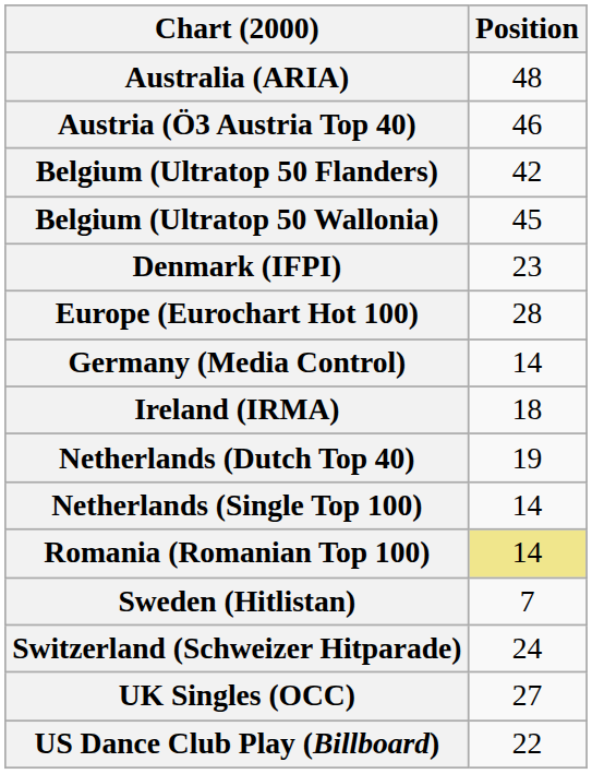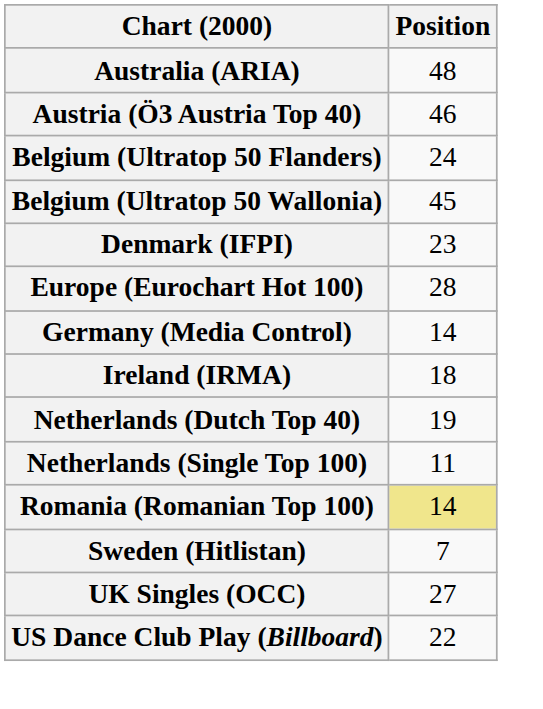 <table class="wikitable sortable plainrowheaders" style="text-align:center">
 <tr>
 <th>Chart (2000)</th>
 <th>Position</th>
 </tr>
 <tr>
 <th scope="row">Australia (ARIA)</th>
 <td>48</td>
 </tr>
 <tr>
 <th scope="row">Austria (Ö3 Austria Top 40)</th>
 <td>46</td>
 </tr>
 <tr>
 <th scope="row">Belgium (Ultratop 50 Flanders)</th>
-<td>42</td>
+<td>24</td>
 </tr>
 <tr>
 <th scope="row">Belgium (Ultratop 50 Wallonia)</th>
 <td>45</td>
 </tr>
 <tr>
 <th scope="row">Denmark (IFPI)</th>
 <td>23</td>
 </tr>
 <tr>
 <th scope="row">Europe (Eurochart Hot 100)</th>
 <td>28</td>
 </tr>
 <tr>
 <th scope="row">Germany (Media Control)</th>
 <td>14</td>
 </tr>
 <tr>
 <th scope="row">Ireland (IRMA)</th>
 <td>18</td>
 </tr>
 <tr>
 <th scope="row">Netherlands (Dutch Top 40)</th>
 <td>19</td>
 </tr>
 <tr>
 <th scope="row">Netherlands (Single Top 100)</th>
-<td>14</td>
+<td>11</td>
 </tr>
 <tr>
 <th scope="row">Romania (Romanian Top 100)</th>
 <td style="background: khaki;">14</td>
 </tr>
 <tr>
 <th scope="row">Sweden (Hitlistan)</th>
 <td>7</td>
 </tr>
 <tr>
-<th scope="row">Switzerland (Schweizer Hitparade)</th>
-<td>24</td>
-</tr>
-<tr>
 <th scope="row">UK Singles (OCC)</th>
 <td>27</td>
 </tr>
 <tr>
 <th scope="row">US Dance Club Play (<em>Billboard</em>)</th>
 <td>22</td>
 </tr>
 </table>
